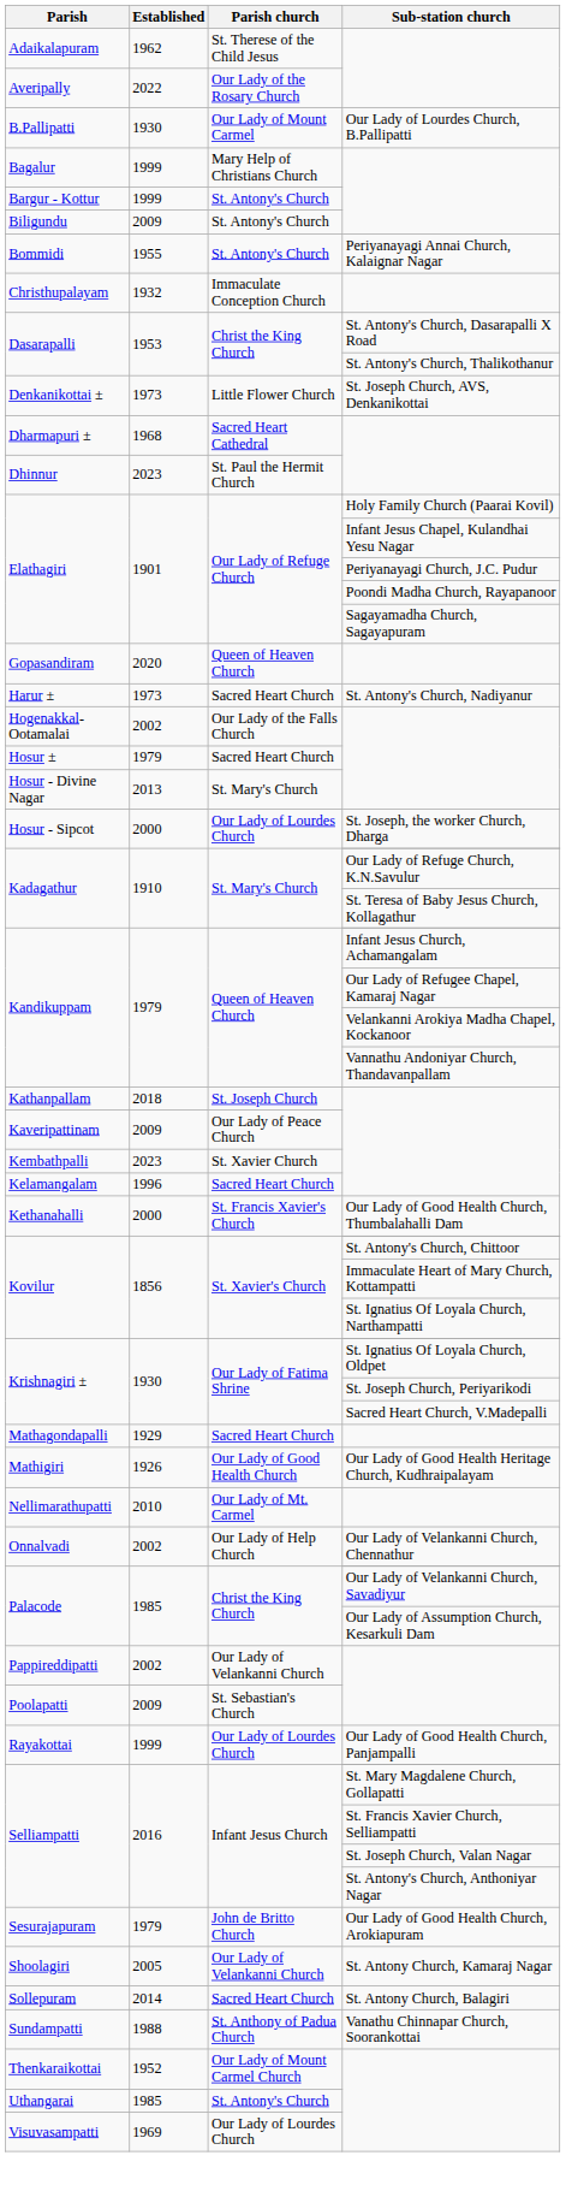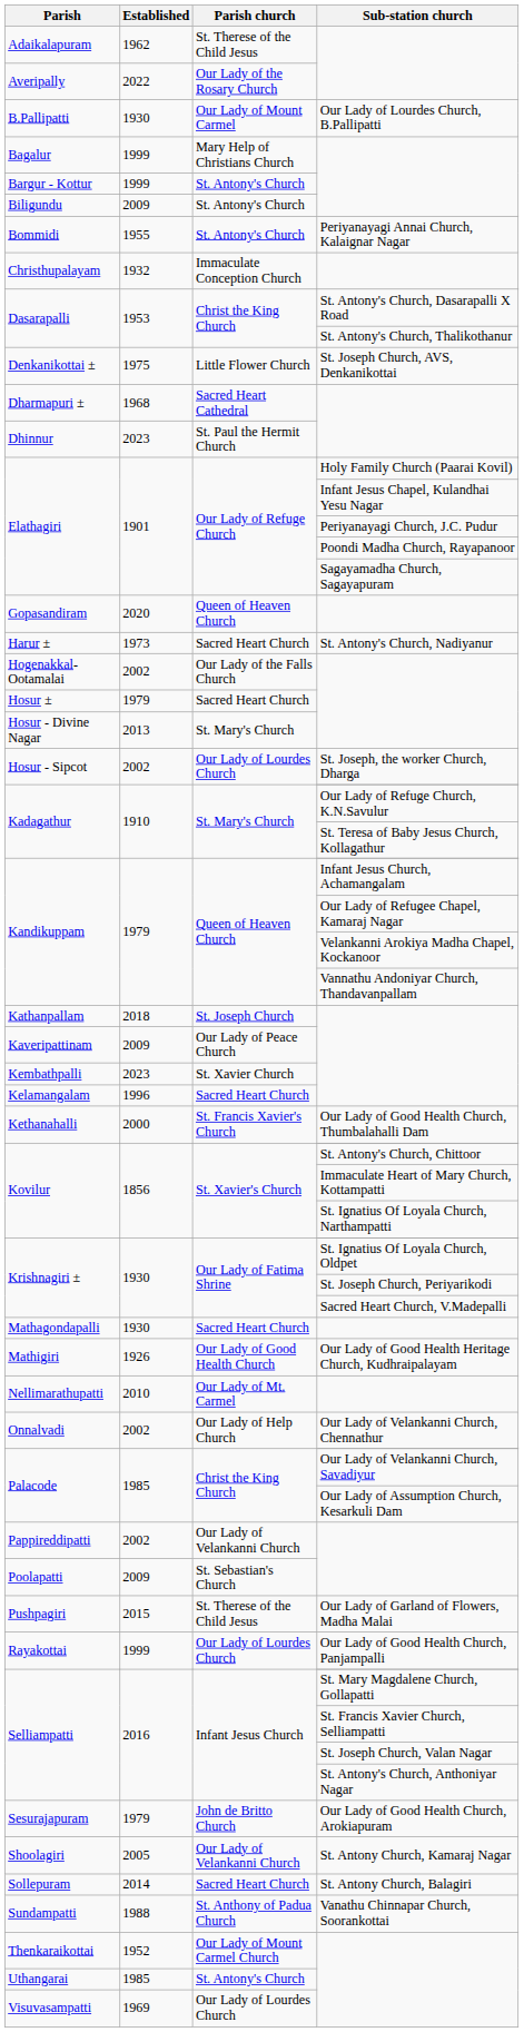 <table class="wikitable">
 <tr>
 <th>Parish</th>
 <th>Established</th>
 <th>Parish church</th>
 <th>Sub-station church</th>
 </tr>
 <tr>
 <td><a href='#'>Adaikalapuram</a></td>
 <td>1962</td>
 <td>St. Therese of the Child Jesus</td>
 </tr>
 <tr>
 <td><a href='#'>Averipally</a></td>
 <td>2022</td>
 <td><a href='#'>Our Lady of the Rosary Church</a></td>
 </tr>
 <tr>
 <td><a href='#'>B.Pallipatti</a></td>
 <td>1930</td>
 <td><a href='#'>Our Lady of Mount Carmel</a></td>
 <td>Our Lady of Lourdes Church, B.Pallipatti</td>
 </tr>
 <tr>
 <td><a href='#'>Bagalur</a></td>
 <td>1999</td>
 <td>Mary Help of Christians Church</td>
 </tr>
 <tr>
 <td><a href='#'>Bargur - Kottur</a></td>
 <td>1999</td>
 <td><a href='#'>St. Antony's Church</a></td>
 </tr>
 <tr>
 <td><a href='#'>Biligundu</a></td>
 <td>2009</td>
 <td>St. Antony's Church</td>
 </tr>
 <tr>
 <td><a href='#'>Bommidi</a></td>
 <td>1955</td>
 <td><a href='#'>St. Antony's Church</a></td>
 <td>Periyanayagi Annai Church, Kalaignar Nagar</td>
 </tr>
 <tr>
 <td><a href='#'>Christhupalayam</a></td>
 <td>1932</td>
 <td>Immaculate Conception Church</td>
 </tr>
 <tr>
 <td rowspan="3"><a href='#'>Dasarapalli</a></td>
 <td rowspan="3">1953</td>
 <td rowspan="3"><a href='#'>Christ the King Church</a></td>
 </tr>
 <tr>
 <td>St. Antony's Church, Dasarapalli X Road</td>
 </tr>
 <tr>
 <td>St. Antony's Church, Thalikothanur</td>
 </tr>
 <tr>
 <td><a href='#'>Denkanikottai</a> ±</td>
-<td>1973</td>
+<td>1975</td>
 <td>Little Flower Church</td>
 <td>St. Joseph Church, AVS, Denkanikottai</td>
 </tr>
 <tr>
 <td><a href='#'>Dharmapuri</a> ±</td>
 <td>1968</td>
 <td><a href='#'>Sacred Heart Cathedral</a></td>
 </tr>
 <tr>
 <td><a href='#'>Dhinnur</a></td>
 <td>2023</td>
 <td>St. Paul the Hermit Church</td>
 </tr>
 <tr>
 <td rowspan="6"><a href='#'>Elathagiri</a></td>
 <td rowspan="6">1901</td>
 <td rowspan="6"><a href='#'>Our Lady of Refuge Church</a></td>
 </tr>
 <tr>
 <td>Holy Family Church (Paarai Kovil)</td>
 </tr>
 <tr>
 <td>Infant Jesus Chapel, Kulandhai Yesu Nagar</td>
 </tr>
 <tr>
 <td>Periyanayagi Church, J.C. Pudur</td>
 </tr>
 <tr>
 <td>Poondi Madha Church, Rayapanoor</td>
 </tr>
 <tr>
 <td>Sagayamadha Church, Sagayapuram</td>
 </tr>
 <tr>
 <td><a href='#'>Gopasandiram</a></td>
 <td>2020</td>
 <td><a href='#'>Queen of Heaven Church</a></td>
 </tr>
 <tr>
 <td><a href='#'>Harur</a> ±</td>
 <td>1973</td>
 <td>Sacred Heart Church</td>
 <td>St. Antony's Church, Nadiyanur</td>
 </tr>
 <tr>
 <td><a href='#'>Hogenakkal</a>-Ootamalai</td>
 <td>2002</td>
 <td>Our Lady of the Falls Church</td>
 </tr>
 <tr>
 <td><a href='#'>Hosur</a> ±</td>
 <td>1979</td>
 <td>Sacred Heart Church</td>
 </tr>
 <tr>
 <td><a href='#'>Hosur</a> - Divine Nagar</td>
 <td>2013</td>
 <td>St. Mary's Church</td>
 </tr>
 <tr>
 <td><a href='#'>Hosur</a> - Sipcot</td>
-<td>2000</td>
+<td>2002</td>
 <td><a href='#'>Our Lady of Lourdes Church</a></td>
 <td>St. Joseph, the worker Church, Dharga</td>
 </tr>
 <tr>
 <td rowspan="3"><a href='#'>Kadagathur</a></td>
 <td rowspan="3">1910</td>
 <td rowspan="3"><a href='#'>St. Mary's Church</a></td>
 </tr>
 <tr>
 <td>Our Lady of Refuge Church, K.N.Savulur</td>
 </tr>
 <tr>
 <td>St. Teresa of Baby Jesus Church, Kollagathur</td>
 </tr>
 <tr>
 <td rowspan="5"><a href='#'>Kandikuppam</a></td>
 <td rowspan="5">1979</td>
 <td rowspan="5"><a href='#'>Queen of Heaven Church</a></td>
 </tr>
 <tr>
 <td>Infant Jesus Church, Achamangalam</td>
 </tr>
 <tr>
 <td>Our Lady of Refugee Chapel, Kamaraj Nagar</td>
 </tr>
 <tr>
 <td>Velankanni Arokiya Madha Chapel, Kockanoor</td>
 </tr>
 <tr>
 <td>Vannathu Andoniyar Church, Thandavanpallam</td>
 </tr>
 <tr>
 <td><a href='#'>Kathanpallam</a></td>
 <td>2018</td>
 <td><a href='#'>St. Joseph Church</a></td>
 </tr>
 <tr>
 <td><a href='#'>Kaveripattinam</a></td>
 <td>2009</td>
 <td>Our Lady of Peace Church</td>
 </tr>
 <tr>
 <td><a href='#'>Kembathpalli</a></td>
 <td>2023</td>
 <td>St. Xavier Church</td>
 </tr>
 <tr>
 <td><a href='#'>Kelamangalam</a></td>
 <td>1996</td>
 <td><a href='#'>Sacred Heart Church</a></td>
 </tr>
 <tr>
 <td><a href='#'>Kethanahalli</a></td>
 <td>2000</td>
 <td><a href='#'>St. Francis Xavier's Church</a></td>
 <td>Our Lady of Good Health Church, Thumbalahalli Dam</td>
 </tr>
 <tr>
 <td rowspan="4"><a href='#'>Kovilur</a></td>
 <td rowspan="4">1856</td>
 <td rowspan="4"><a href='#'>St. Xavier's Church</a></td>
 </tr>
 <tr>
 <td>St. Antony's Church, Chittoor</td>
 </tr>
 <tr>
 <td>Immaculate Heart of Mary Church, Kottampatti</td>
 </tr>
 <tr>
 <td>St. Ignatius Of Loyala Church, Narthampatti</td>
 </tr>
 <tr>
 <td rowspan="4"><a href='#'>Krishnagiri</a> ±</td>
 <td rowspan="4">1930</td>
 <td rowspan="4"><a href='#'>Our Lady of Fatima Shrine</a></td>
 </tr>
 <tr>
 <td>St. Ignatius Of Loyala Church, Oldpet</td>
 </tr>
 <tr>
 <td>St. Joseph Church, Periyarikodi</td>
 </tr>
 <tr>
 <td>Sacred Heart Church, V.Madepalli</td>
 </tr>
 <tr>
 <td><a href='#'>Mathagondapalli</a></td>
-<td>1929</td>
+<td>1930</td>
 <td><a href='#'>Sacred Heart Church</a></td>
 </tr>
 <tr>
 <td><a href='#'>Mathigiri</a></td>
 <td>1926</td>
 <td><a href='#'>Our Lady of Good Health Church</a></td>
 <td>Our Lady of Good Health Heritage Church, Kudhraipalayam</td>
 </tr>
 <tr>
 <td><a href='#'>Nellimarathupatti</a></td>
 <td>2010</td>
 <td><a href='#'>Our Lady of Mt. Carmel</a></td>
 </tr>
 <tr>
 <td><a href='#'>Onnalvadi</a></td>
 <td>2002</td>
 <td>Our Lady of Help Church</td>
 <td>Our Lady of Velankanni Church, Chennathur</td>
 </tr>
 <tr>
 <td rowspan="3"><a href='#'>Palacode</a></td>
 <td rowspan="3">1985</td>
 <td rowspan="3"><a href='#'>Christ the King Church</a></td>
 </tr>
 <tr>
 <td>Our Lady of Velankanni Church, <a href='#'>Savadiyur</a></td>
 </tr>
 <tr>
 <td>Our Lady of Assumption Church, Kesarkuli Dam</td>
 </tr>
 <tr>
 <td><a href='#'>Pappireddipatti</a></td>
 <td>2002</td>
 <td>Our Lady of Velankanni Church</td>
 </tr>
 <tr>
 <td><a href='#'>Poolapatti</a></td>
 <td>2009</td>
 <td>St. Sebastian's Church</td>
+</tr>
+<tr>
+<td><a href='#'>Pushpagiri</a></td>
+<td>2015</td>
+<td>St. Therese of the Child Jesus</td>
+<td>Our Lady of Garland of Flowers, Madha Malai</td>
 </tr>
 <tr>
 <td><a href='#'>Rayakottai</a></td>
 <td>1999</td>
 <td><a href='#'>Our Lady of Lourdes Church</a></td>
 <td>Our Lady of Good Health Church, Panjampalli</td>
 </tr>
 <tr>
 <td rowspan="5"><a href='#'>Selliampatti</a></td>
 <td rowspan="5">2016</td>
 <td rowspan="5">Infant Jesus Church</td>
 </tr>
 <tr>
 <td>St. Mary Magdalene Church, Gollapatti</td>
 </tr>
 <tr>
 <td>St. Francis Xavier Church, Selliampatti</td>
 </tr>
 <tr>
 <td>St. Joseph Church, Valan Nagar</td>
 </tr>
 <tr>
 <td>St. Antony's Church, Anthoniyar Nagar</td>
 </tr>
 <tr>
 <td><a href='#'>Sesurajapuram</a></td>
 <td>1979</td>
 <td><a href='#'>John de Britto Church</a></td>
 <td>Our Lady of Good Health Church, Arokiapuram</td>
 </tr>
 <tr>
 <td><a href='#'>Shoolagiri</a></td>
 <td>2005</td>
 <td><a href='#'>Our Lady of Velankanni Church</a></td>
 <td>St. Antony Church, Kamaraj Nagar</td>
 </tr>
 <tr>
 <td><a href='#'>Sollepuram</a></td>
 <td>2014</td>
 <td><a href='#'>Sacred Heart Church</a></td>
 <td>St. Antony Church, Balagiri</td>
 </tr>
 <tr>
 <td><a href='#'>Sundampatti</a></td>
 <td>1988</td>
 <td><a href='#'>St. Anthony of Padua Church</a></td>
 <td>Vanathu Chinnapar Church, Soorankottai</td>
 </tr>
 <tr>
 <td><a href='#'>Thenkaraikottai</a></td>
 <td>1952</td>
 <td><a href='#'>Our Lady of Mount Carmel Church</a></td>
 </tr>
 <tr>
 <td><a href='#'>Uthangarai</a></td>
 <td>1985</td>
 <td><a href='#'>St. Antony's Church</a></td>
 </tr>
 <tr>
 <td><a href='#'>Visuvasampatti</a></td>
 <td>1969</td>
 <td>Our Lady of Lourdes Church</td>
 </tr>
 </table>
